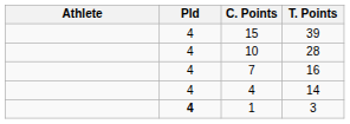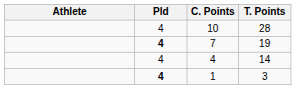 <table class="wikitable" style="text-align:center">
 <tr>
 <th width=200>Athlete</th>
 <th width=75>Pld</th>
 <th width=75>C. Points</th>
 <th width=75>T. Points</th>
 </tr>
 <tr>
 <td style="text-align:left"></td>
 <td>4</td>
-<td>15</td>
-<td>39</td>
-</tr>
-<tr>
-<td style="text-align:left"></td>
-<td>4</td>
 <td>10</td>
 <td>28</td>
 </tr>
 <tr>
 <td style="text-align:left"></td>
-<td>4</td>
+<td><strong>4</strong></td>
 <td>7</td>
-<td>16</td>
+<td>19</td>
 </tr>
 <tr>
 <td style="text-align:left"></td>
 <td>4</td>
 <td>4</td>
 <td>14</td>
 </tr>
 <tr>
 <td style="text-align:left"></td>
 <td><strong>4</strong></td>
 <td>1</td>
 <td>3</td>
 </tr>
 </table>
